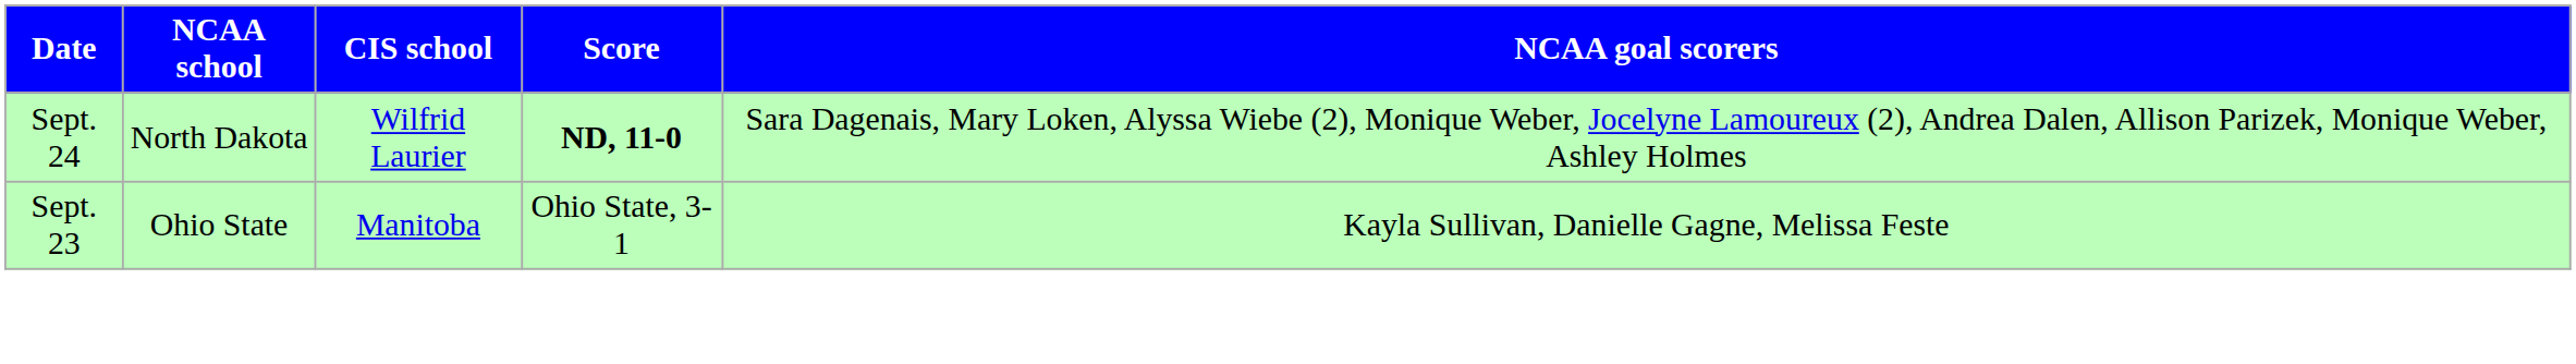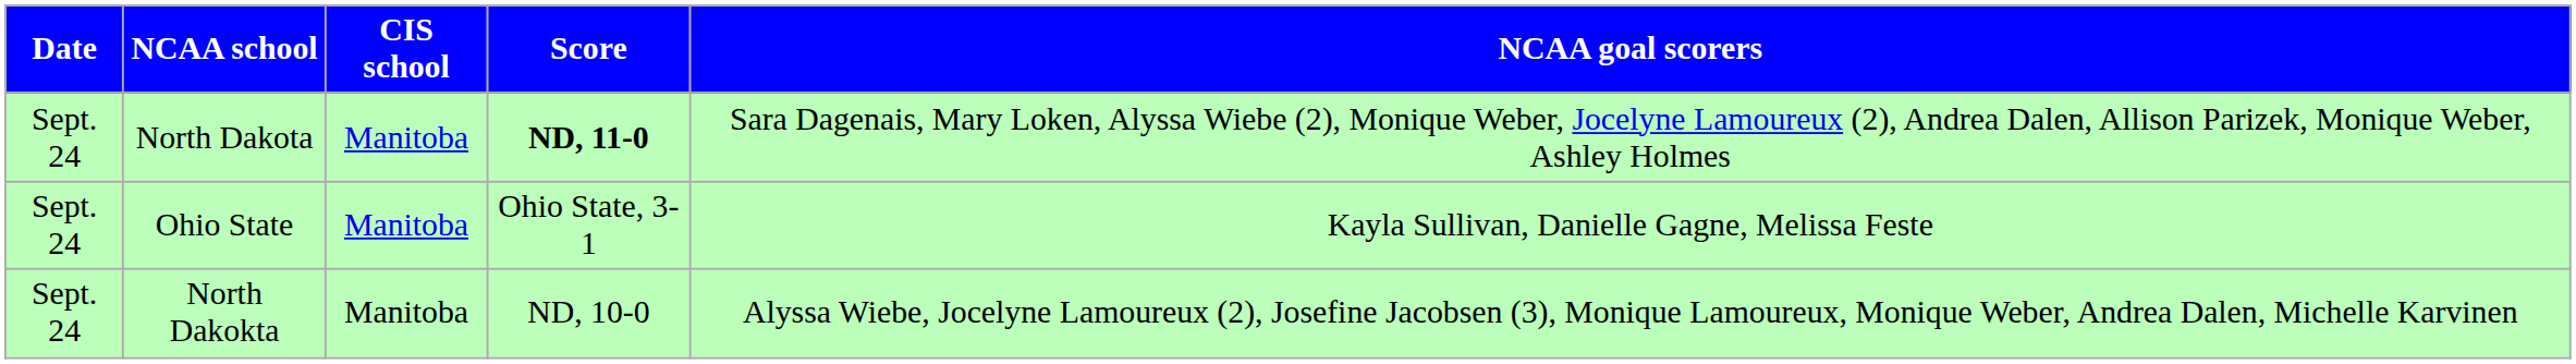 <table class="wikitable" style="width:80%;">
 <tr style="text-align:center; background:blue; color:#fff;">
 <td><strong>Date</strong></td>
 <td><strong>NCAA school</strong></td>
 <td><strong>CIS school</strong></td>
 <td><strong>Score</strong></td>
 <td><strong>NCAA goal scorers</strong></td>
 </tr>
 <tr style="text-align:center; background:#bfb;">
 <td>Sept. 24</td>
 <td>North Dakota</td>
-<td><a href='#'>Wilfrid Laurier</a></td>
+<td><a href='#'>Manitoba</a></td>
 <td><strong>ND, 11-0</strong></td>
 <td>Sara Dagenais, Mary Loken, Alyssa Wiebe (2), Monique Weber, <a href='#'>Jocelyne Lamoureux</a> (2), Andrea Dalen, Allison Parizek, Monique Weber, Ashley Holmes</td>
 </tr>
 <tr style="text-align:center; background:#bfb;">
-<td>Sept. 23</td>
+<td>Sept. 24</td>
 <td>Ohio State</td>
 <td><a href='#'>Manitoba</a></td>
 <td>Ohio State, 3-1</td>
 <td>Kayla Sullivan, Danielle Gagne, Melissa Feste</td>
 </tr>
+<tr style="text-align:center; background:#bfb;">
+<td>Sept. 24</td>
+<td>North Dakokta</td>
+<td>Manitoba</td>
+<td>ND, 10-0</td>
+<td>Alyssa Wiebe, Jocelyne Lamoureux (2), Josefine Jacobsen (3), Monique Lamoureux, Monique Weber, Andrea Dalen, Michelle Karvinen</td>
+</tr>
 </table>
